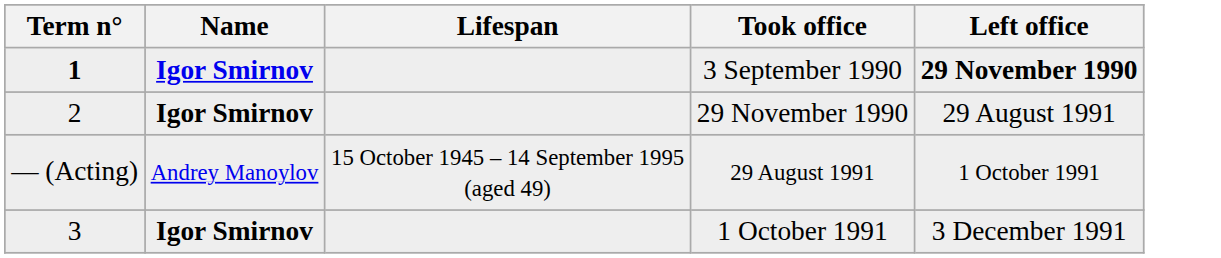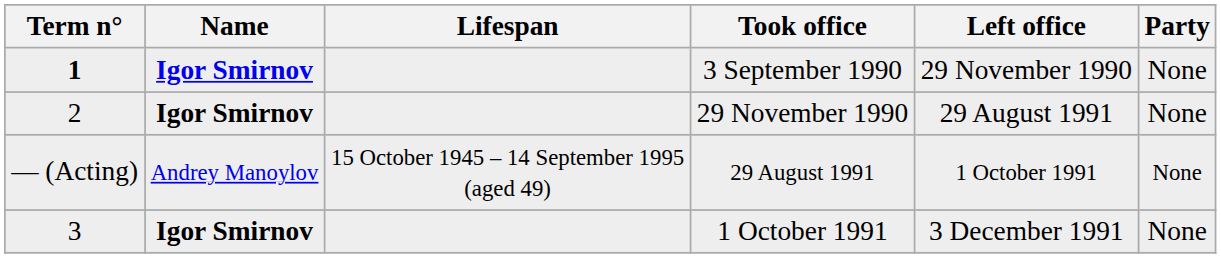 <table class="wikitable" style="background:#EEEEEE; text-align:center;">
 <tr>
 <th>Term n°</th>
 <th>Name</th>
 <th>Lifespan</th>
 <th>Took office</th>
 <th>Left office</th>
+<th>Party</th>
 </tr>
 <tr>
 <td><strong>1</strong></td>
 <td><strong><a href='#'>Igor Smirnov</a></strong></td>
 <td></td>
 <td>3 September 1990</td>
-<td><strong>29 November 1990</strong></td>
+<td>29 November 1990</td>
+<td>None</td>
 </tr>
 <tr>
 <td>2</td>
 <td><strong>Igor Smirnov</strong></td>
 <td></td>
 <td>29 November 1990</td>
 <td>29 August 1991</td>
+<td>None</td>
 </tr>
 <tr>
 <td>— (Acting)</td>
 <td><small><a href='#'>Andrey Manoylov</a></small></td>
 <td><small>15 October 1945 – 14 September 1995<br>(aged 49)</small></td>
 <td><small>29 August 1991</small></td>
 <td><small>1 October 1991</small></td>
+<td><small>None</small></td>
 </tr>
 <tr>
 <td>3</td>
 <td><strong>Igor Smirnov</strong></td>
 <td></td>
 <td>1 October 1991</td>
 <td>3 December 1991</td>
+<td>None</td>
 </tr>
 </table>
